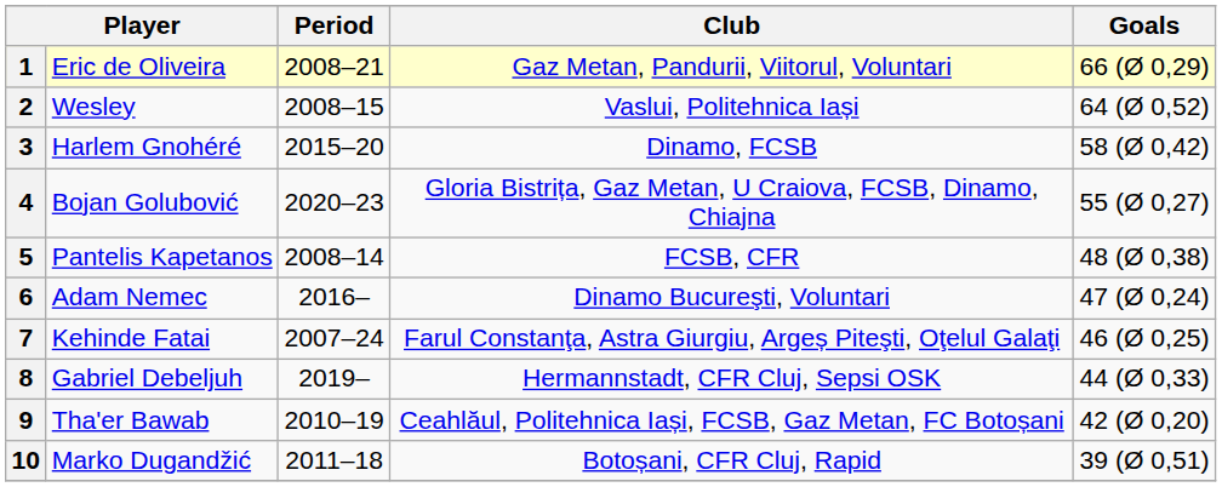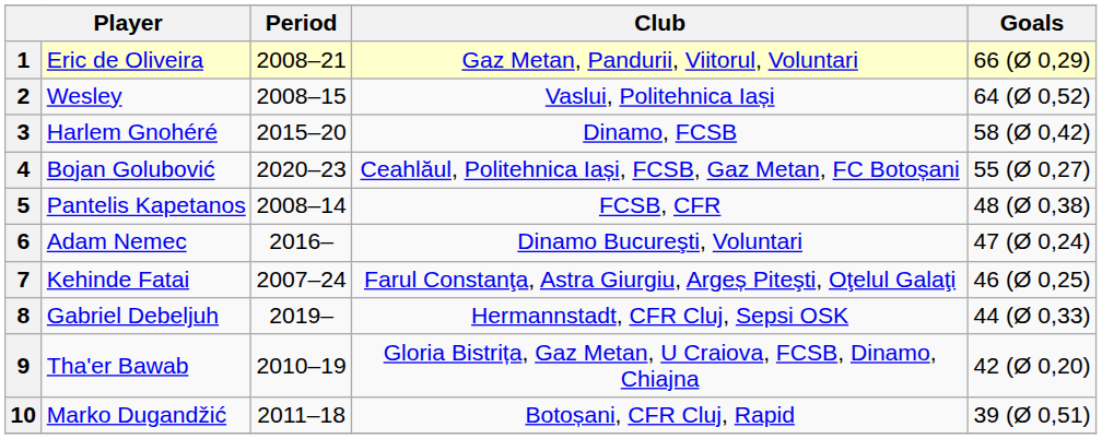 <table class="wikitable sortable" style="text-align:left;">
 <tr>
 </tr>
 <tr>
 <th colspan="2" style="text-align:center;">Player</th>
 <th style="text-align:center;">Period</th>
 <th style="width:420px;">Club</th>
 <th style="text-align:center;">Goals</th>
 </tr>
 <tr style="background:#FFFFCC";>
 <th>1</th>
 <td> <a href='#'>Eric de Oliveira</a></td>
 <td style="text-align:center;">2008–21</td>
 <td style="text-align:center;"><a href='#'>Gaz Metan</a>, <a href='#'>Pandurii</a>, <a href='#'>Viitorul</a>, <a href='#'>Voluntari</a></td>
 <td style="text-align:center;">66 (Ø 0,29)</td>
 </tr>
 <tr>
 <th>2</th>
 <td> <a href='#'>Wesley</a></td>
 <td style="text-align:center;">2008–15</td>
 <td style="text-align:center;"><a href='#'>Vaslui</a>, <a href='#'>Politehnica Iași</a></td>
 <td style="text-align:center;">64 (Ø 0,52)</td>
 </tr>
 <tr>
 <th>3</th>
 <td> <a href='#'>Harlem Gnohéré</a></td>
 <td style="text-align:center;">2015–20</td>
 <td style="text-align:center;"><a href='#'>Dinamo</a>, <a href='#'>FCSB</a></td>
 <td style="text-align:center;">58 (Ø 0,42)</td>
 </tr>
 <tr>
 <th>4</th>
 <td> <a href='#'>Bojan Golubović</a></td>
 <td style="text-align:center;">2020–23</td>
-<td style="text-align:center;"><a href='#'>Gloria Bistrița</a>, <a href='#'>Gaz Metan</a>, <a href='#'>U Craiova</a>, <a href='#'>FCSB</a>, <a href='#'>Dinamo</a>, <a href='#'>Chiajna</a></td>
+<td style="text-align:center;"><a href='#'>Ceahlăul</a>, <a href='#'>Politehnica Iași</a>, <a href='#'>FCSB</a>, <a href='#'>Gaz Metan</a>, <a href='#'>FC Botoșani</a></td>
 <td style="text-align:center;">55 (Ø 0,27)</td>
 </tr>
 <tr>
 <th>5</th>
 <td> <a href='#'>Pantelis Kapetanos</a></td>
 <td style="text-align:center;">2008–14</td>
 <td style="text-align:center;"><a href='#'>FCSB</a>, <a href='#'>CFR</a></td>
 <td style="text-align:center;">48 (Ø 0,38)</td>
 </tr>
 <tr>
 <th>6</th>
 <td> <a href='#'>Adam Nemec</a></td>
 <td style="text-align:center;">2016–</td>
 <td style="text-align:center;"><a href='#'>Dinamo Bucureşti</a>, <a href='#'>Voluntari</a></td>
 <td style="text-align:center;">47 (Ø 0,24)</td>
 </tr>
 <tr>
 <th>7</th>
 <td> <a href='#'>Kehinde Fatai</a></td>
 <td style="text-align:center;">2007–24</td>
 <td style="text-align:center;"><a href='#'>Farul Constanţa</a>, <a href='#'>Astra Giurgiu</a>, <a href='#'>Argeș Piteşti</a>, <a href='#'>Oţelul Galaţi</a></td>
 <td style="text-align:center;">46 (Ø 0,25)</td>
 </tr>
 <tr>
 <th>8</th>
 <td> <a href='#'>Gabriel Debeljuh</a></td>
 <td style="text-align:center;">2019–</td>
 <td style="text-align:center;"><a href='#'>Hermannstadt</a>, <a href='#'>CFR Cluj</a>, <a href='#'>Sepsi OSK</a></td>
 <td style="text-align:center;">44 (Ø 0,33)</td>
 </tr>
 <tr>
 <th>9</th>
 <td> <a href='#'>Tha'er Bawab</a></td>
 <td style="text-align:center;">2010–19</td>
-<td style="text-align:center;"><a href='#'>Ceahlăul</a>, <a href='#'>Politehnica Iași</a>, <a href='#'>FCSB</a>, <a href='#'>Gaz Metan</a>, <a href='#'>FC Botoșani</a></td>
+<td style="text-align:center;"><a href='#'>Gloria Bistrița</a>, <a href='#'>Gaz Metan</a>, <a href='#'>U Craiova</a>, <a href='#'>FCSB</a>, <a href='#'>Dinamo</a>, <a href='#'>Chiajna</a></td>
 <td style="text-align:center;">42 (Ø 0,20)</td>
 </tr>
 <tr>
 <th>10</th>
 <td> <a href='#'>Marko Dugandžić</a></td>
 <td style="text-align:center;">2011–18</td>
 <td style="text-align:center;"><a href='#'>Botoșani</a>, <a href='#'>CFR Cluj</a>, <a href='#'>Rapid</a></td>
 <td style="text-align:center;">39 (Ø 0,51)</td>
 </tr>
 <tr>
 </tr>
 </table>
